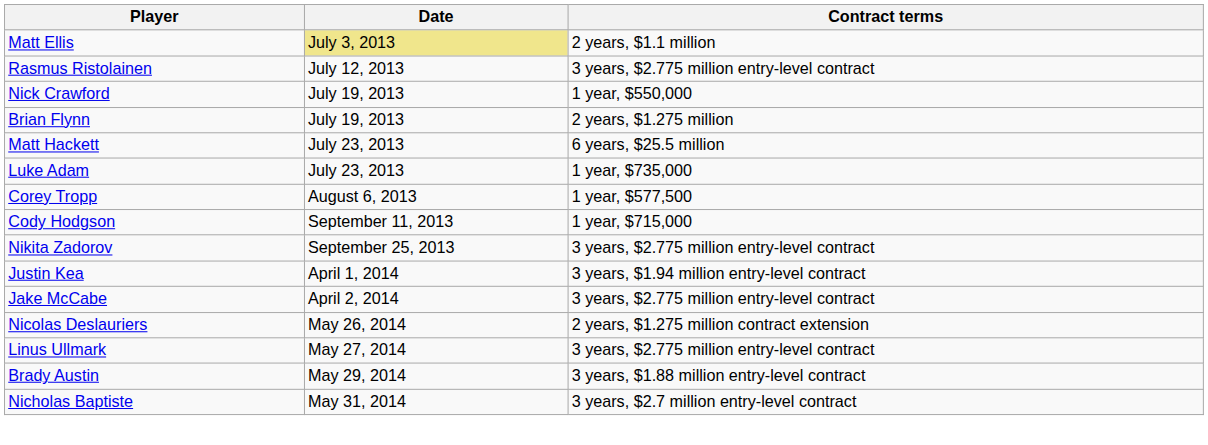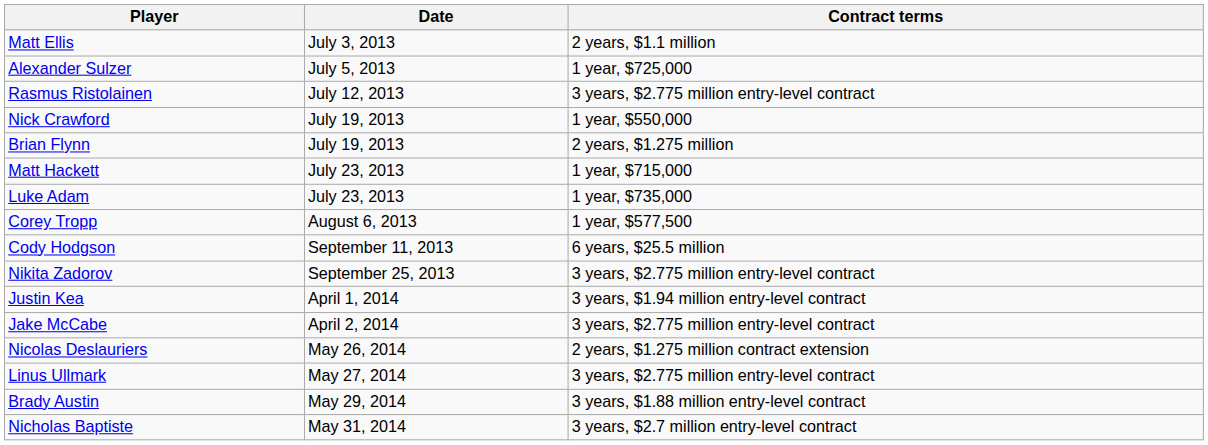 <table class="wikitable" style="width:75%;">
 <tr style="text-align:center; background:#ddd;">
 <th style="width:25%;">Player</th>
 <th style="width:22%;">Date</th>
 <th style="width:53%;">Contract terms</th>
 </tr>
 <tr>
 <td><a href='#'>Matt Ellis</a></td>
-<td style="background: khaki;">July 3, 2013</td>
+<td>July 3, 2013</td>
 <td>2 years, $1.1 million</td>
+</tr>
+<tr>
+<td><a href='#'>Alexander Sulzer</a></td>
+<td>July 5, 2013</td>
+<td>1 year, $725,000</td>
 </tr>
 <tr>
 <td><a href='#'>Rasmus Ristolainen</a></td>
 <td>July 12, 2013</td>
 <td>3 years, $2.775 million entry-level contract</td>
 </tr>
 <tr>
 <td><a href='#'>Nick Crawford</a></td>
 <td>July 19, 2013</td>
 <td>1 year, $550,000</td>
 </tr>
 <tr>
 <td><a href='#'>Brian Flynn</a></td>
 <td>July 19, 2013</td>
 <td>2 years, $1.275 million</td>
 </tr>
 <tr>
 <td><a href='#'>Matt Hackett</a></td>
 <td>July 23, 2013</td>
-<td>6 years, $25.5 million</td>
+<td>1 year, $715,000</td>
 </tr>
 <tr>
 <td><a href='#'>Luke Adam</a></td>
 <td>July 23, 2013</td>
 <td>1 year, $735,000</td>
 </tr>
 <tr>
 <td><a href='#'>Corey Tropp</a></td>
 <td>August 6, 2013</td>
 <td>1 year, $577,500</td>
 </tr>
 <tr>
 <td><a href='#'>Cody Hodgson</a></td>
 <td>September 11, 2013</td>
-<td>1 year, $715,000</td>
+<td>6 years, $25.5 million</td>
 </tr>
 <tr>
 <td><a href='#'>Nikita Zadorov</a></td>
 <td>September 25, 2013</td>
 <td>3 years, $2.775 million entry-level contract</td>
 </tr>
 <tr>
 <td><a href='#'>Justin Kea</a></td>
 <td>April 1, 2014</td>
 <td>3 years, $1.94 million entry-level contract</td>
 </tr>
 <tr>
 <td><a href='#'>Jake McCabe</a></td>
 <td>April 2, 2014</td>
 <td>3 years, $2.775 million entry-level contract</td>
 </tr>
 <tr>
 <td><a href='#'>Nicolas Deslauriers</a></td>
 <td>May 26, 2014</td>
 <td>2 years, $1.275 million contract extension</td>
 </tr>
 <tr>
 <td><a href='#'>Linus Ullmark</a></td>
 <td>May 27, 2014</td>
 <td>3 years, $2.775 million entry-level contract</td>
 </tr>
 <tr>
 <td><a href='#'>Brady Austin</a></td>
 <td>May 29, 2014</td>
 <td>3 years, $1.88 million entry-level contract</td>
 </tr>
 <tr>
 <td><a href='#'>Nicholas Baptiste</a></td>
 <td>May 31, 2014</td>
 <td>3 years, $2.7 million entry-level contract</td>
 </tr>
 </table>
